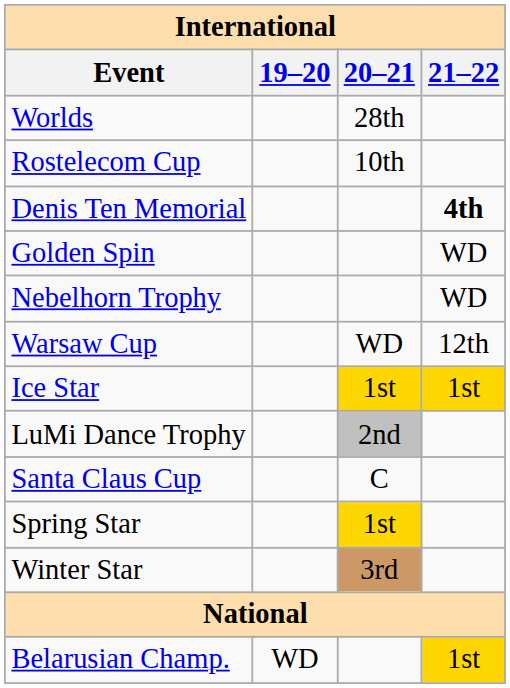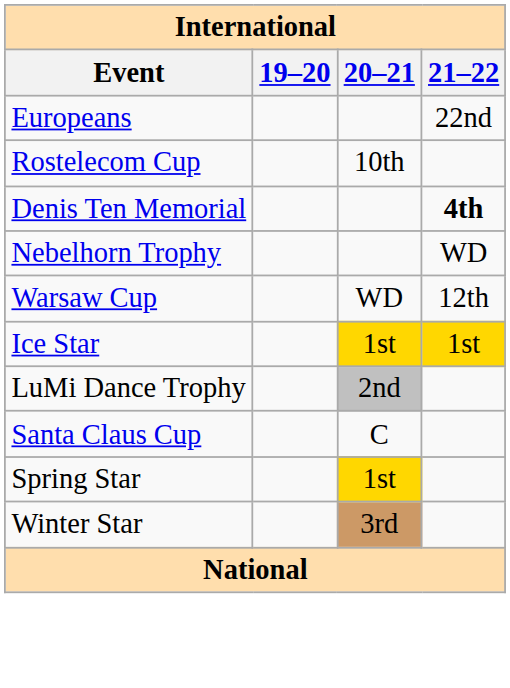 <table class="wikitable" style="text-align:center">
 <tr>
 <th colspan="4" style="background-color: #ffdead; " align="center">International</th>
 </tr>
 <tr>
 <th>Event</th>
 <th><a href='#'>19–20</a></th>
 <th><a href='#'>20–21</a></th>
 <th><a href='#'>21–22</a></th>
 </tr>
 <tr>
-<td align="left"><a href='#'>Worlds</a></td>
+<td align="left"><a href='#'>Europeans</a></td>
 <td></td>
-<td>28th</td>
 <td></td>
+<td>22nd</td>
 </tr>
 <tr>
 <td align="left"> <a href='#'>Rostelecom Cup</a></td>
 <td></td>
 <td>10th</td>
 <td></td>
 </tr>
 <tr>
 <td align="left"> <a href='#'>Denis Ten Memorial</a></td>
 <td></td>
 <td></td>
 <td><strong>4th</strong></td>
-</tr>
-<tr>
-<td align="left"> <a href='#'>Golden Spin</a></td>
-<td></td>
-<td></td>
-<td>WD</td>
 </tr>
 <tr>
 <td align="left"> <a href='#'>Nebelhorn Trophy</a></td>
 <td></td>
 <td></td>
 <td>WD</td>
 </tr>
 <tr>
 <td align="left"> <a href='#'>Warsaw Cup</a></td>
 <td></td>
 <td>WD</td>
 <td>12th</td>
 </tr>
 <tr>
 <td align="left"><a href='#'>Ice Star</a></td>
 <td></td>
 <td bgcolor="gold">1st</td>
 <td bgcolor="gold">1st</td>
 </tr>
 <tr>
 <td align="left">LuMi Dance Trophy</td>
 <td></td>
 <td bgcolor="silver">2nd</td>
 <td></td>
 </tr>
 <tr>
 <td align="left"><a href='#'>Santa Claus Cup</a></td>
 <td></td>
 <td>C</td>
 <td></td>
 </tr>
 <tr>
 <td align="left">Spring Star</td>
 <td></td>
 <td bgcolor="gold">1st</td>
 <td></td>
 </tr>
 <tr>
 <td align="left">Winter Star</td>
 <td></td>
 <td bgcolor="cc9966">3rd</td>
 <td></td>
 </tr>
 <tr>
 <th colspan="4" style="background-color: #ffdead; " align="center">National</th>
 </tr>
-<tr>
-<td align="left"><a href='#'>Belarusian Champ.</a></td>
-<td>WD</td>
-<td></td>
-<td bgcolor="gold">1st</td>
-</tr>
 </table>
